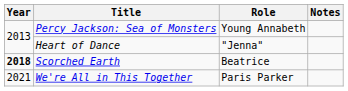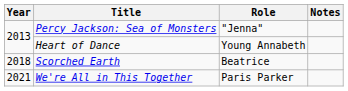 <table class="wikitable">
 <tr>
 <th>Year</th>
 <th>Title</th>
 <th>Role</th>
 <th>Notes</th>
 </tr>
 <tr>
 <td rowspan="2">2013</td>
 <td><em><a href='#'>Percy Jackson: Sea of Monsters</a></em></td>
+<td>"Jenna"</td>
+<td></td>
+</tr>
+<tr>
+<td><em>Heart of Dance</em></td>
 <td>Young Annabeth</td>
 <td></td>
 </tr>
 <tr>
-<td><em>Heart of Dance</em></td>
-<td>"Jenna"</td>
-<td></td>
-</tr>
-<tr>
-<td><strong>2018</strong></td>
+<td>2018</td>
 <td><em><a href='#'>Scorched Earth</a></em></td>
 <td>Beatrice</td>
 <td></td>
 </tr>
 <tr>
 <td>2021</td>
 <td><em><a href='#'>We're All in This Together</a></em></td>
 <td>Paris Parker</td>
 <td></td>
 </tr>
 </table>
